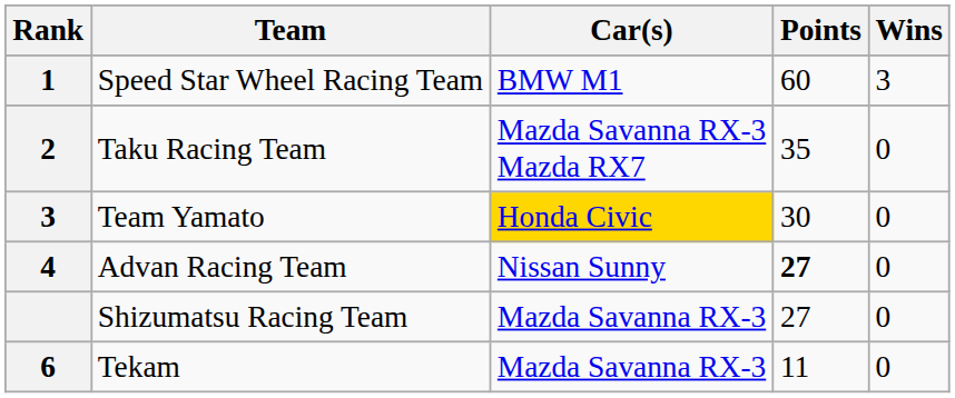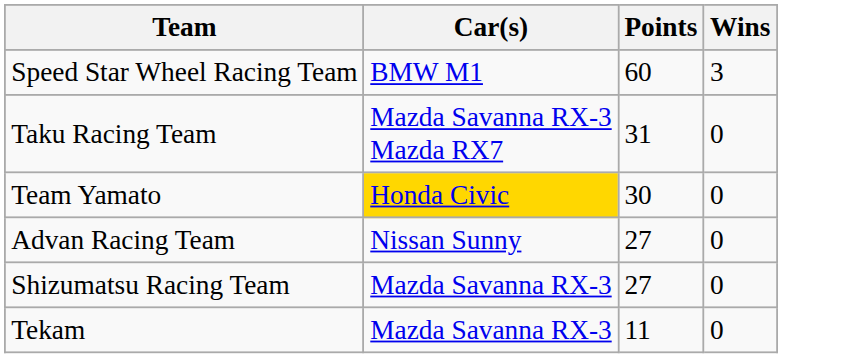 <table class="wikitable" style="font-size: 95%;">
 <tr>
-<th>Rank</th>
 <th>Team</th>
 <th>Car(s)</th>
 <th>Points</th>
 <th>Wins</th>
 </tr>
 <tr>
-<th>1</th>
 <td>  Speed Star Wheel Racing Team</td>
 <td><a href='#'>BMW M1</a></td>
 <td>60</td>
 <td>3</td>
 </tr>
 <tr>
-<th>2</th>
 <td> Taku Racing Team</td>
 <td><a href='#'>Mazda Savanna RX-3</a><br><a href='#'>Mazda RX7</a></td>
-<td>35</td>
+<td>31</td>
 <td>0</td>
 </tr>
 <tr>
-<th>3</th>
 <td> Team Yamato</td>
 <td style="background: gold;"><a href='#'>Honda Civic</a></td>
 <td>30</td>
 <td>0</td>
 </tr>
 <tr>
-<th>4</th>
 <td> Advan Racing Team</td>
 <td><a href='#'>Nissan Sunny</a></td>
-<td><strong>27</strong></td>
+<td>27</td>
 <td>0</td>
 </tr>
 <tr>
-<th></th>
 <td> Shizumatsu Racing Team</td>
 <td><a href='#'>Mazda Savanna RX-3</a></td>
 <td>27</td>
 <td>0</td>
 </tr>
 <tr>
-<th>6</th>
 <td> Tekam</td>
 <td><a href='#'>Mazda Savanna RX-3</a></td>
 <td>11</td>
 <td>0</td>
 </tr>
 </table>
